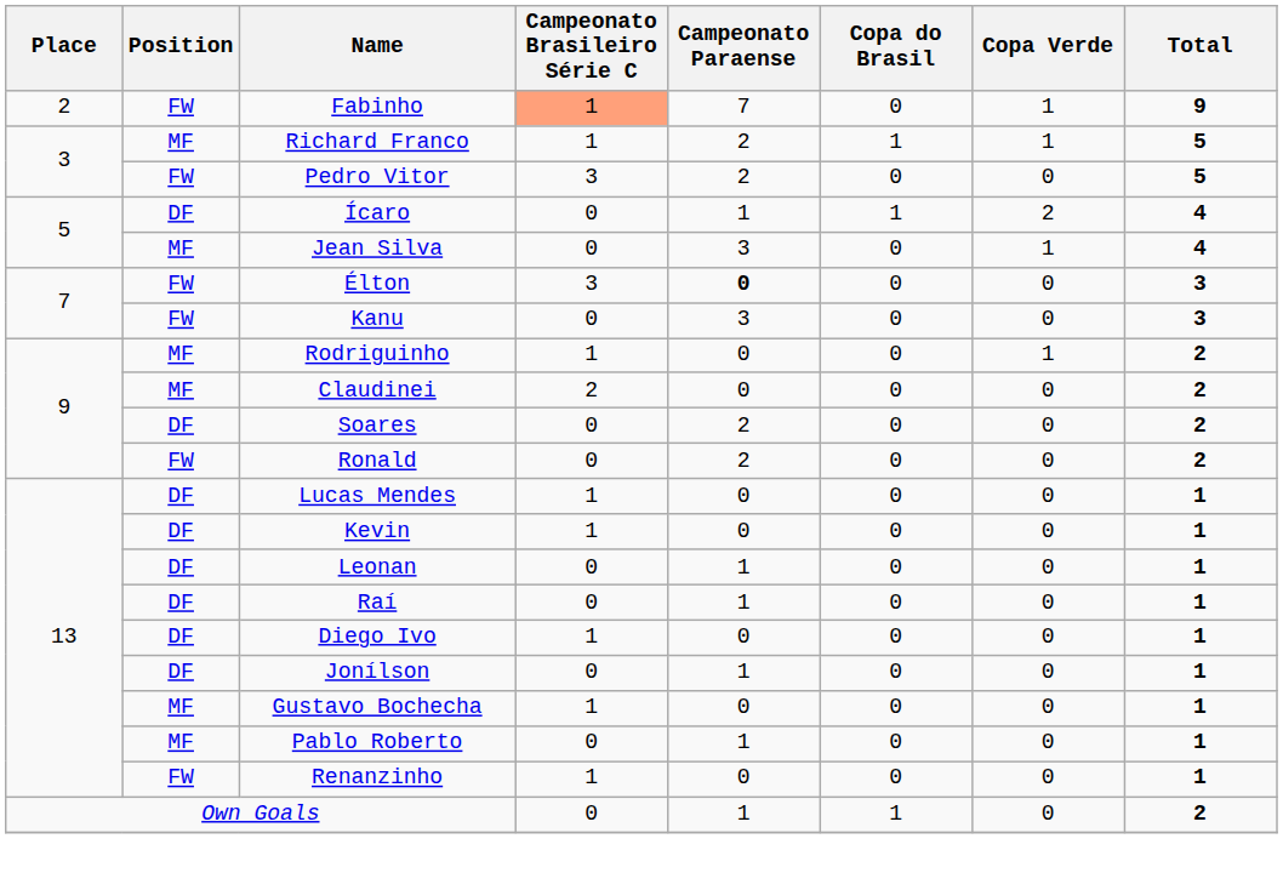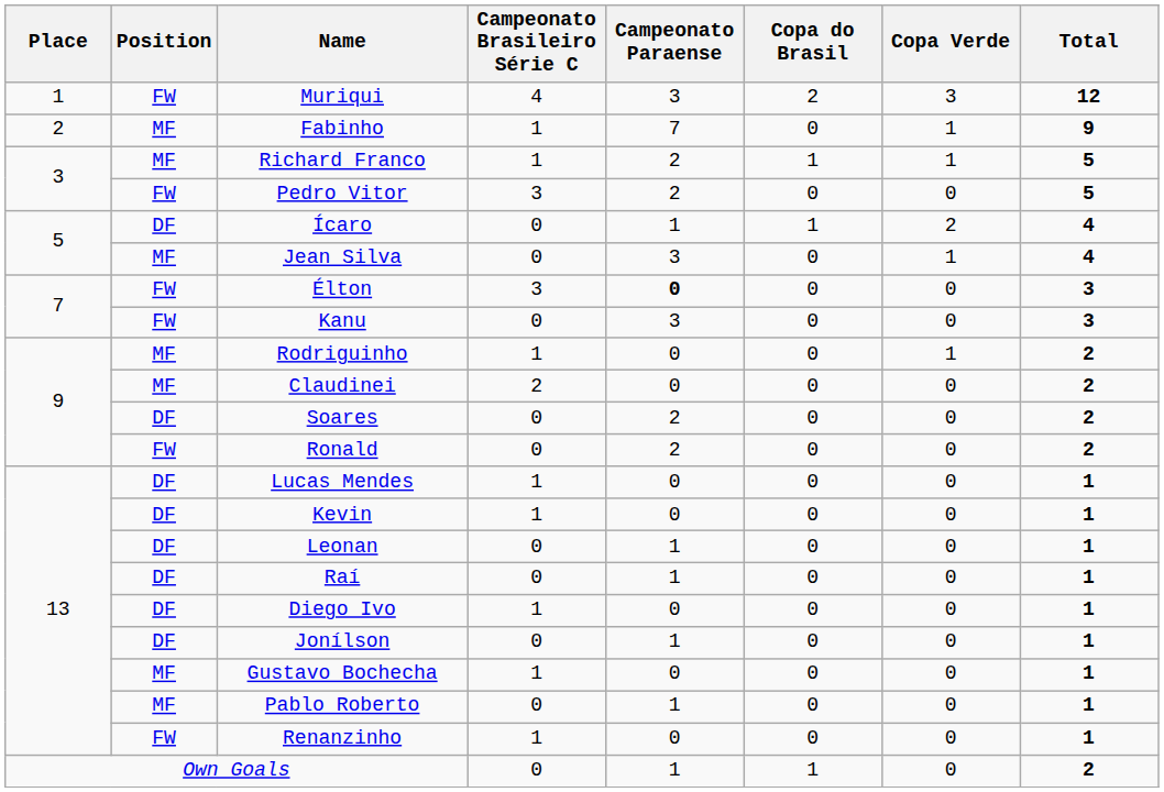 <table class="wikitable" style="font-size: 95%; text-align: center;">
 <tr>
 <th width=60>Place</th>
 <th width=60>Position</th>
 <th width=150>Name</th>
 <th width=80>Campeonato Brasileiro Série C</th>
 <th width=80>Campeonato Paraense</th>
 <th width=80>Copa do Brasil</th>
 <th width=80>Copa Verde</th>
 <th width=80><strong>Total</strong></th>
 </tr>
 <tr>
+<td rowspan="1">1</td>
+<td><a href='#'>FW</a></td>
+<td><a href='#'>Muriqui</a></td>
+<td>4</td>
+<td>3</td>
+<td>2</td>
+<td>3</td>
+<td><strong>12</strong></td>
+</tr>
+<tr>
 <td rowspan="1">2</td>
-<td><a href='#'>FW</a></td>
+<td><a href='#'>MF</a></td>
 <td><a href='#'>Fabinho</a></td>
-<td style="background: lightsalmon;">1</td>
+<td>1</td>
 <td>7</td>
 <td>0</td>
 <td>1</td>
 <td><strong>9</strong></td>
 </tr>
 <tr>
 <td rowspan="2">3</td>
 <td><a href='#'>MF</a></td>
 <td><a href='#'>Richard Franco</a></td>
 <td>1</td>
 <td>2</td>
 <td>1</td>
 <td>1</td>
 <td><strong>5</strong></td>
 </tr>
 <tr>
 <td><a href='#'>FW</a></td>
 <td><a href='#'>Pedro Vitor</a></td>
 <td>3</td>
 <td>2</td>
 <td>0</td>
 <td>0</td>
 <td><strong>5</strong></td>
 </tr>
 <tr>
 <td rowspan="2">5</td>
 <td><a href='#'>DF</a></td>
 <td><a href='#'>Ícaro</a></td>
 <td>0</td>
 <td>1</td>
 <td>1</td>
 <td>2</td>
 <td><strong>4</strong></td>
 </tr>
 <tr>
 <td><a href='#'>MF</a></td>
 <td><a href='#'>Jean Silva</a></td>
 <td>0</td>
 <td>3</td>
 <td>0</td>
 <td>1</td>
 <td><strong>4</strong></td>
 </tr>
 <tr>
 <td rowspan="2">7</td>
 <td><a href='#'>FW</a></td>
 <td><a href='#'>Élton</a></td>
 <td>3</td>
 <td><strong>0</strong></td>
 <td>0</td>
 <td>0</td>
 <td><strong>3</strong></td>
 </tr>
 <tr>
 <td><a href='#'>FW</a></td>
 <td><a href='#'>Kanu</a></td>
 <td>0</td>
 <td>3</td>
 <td>0</td>
 <td>0</td>
 <td><strong>3</strong></td>
 </tr>
 <tr>
 <td rowspan="4">9</td>
 <td><a href='#'>MF</a></td>
 <td><a href='#'>Rodriguinho</a></td>
 <td>1</td>
 <td>0</td>
 <td>0</td>
 <td>1</td>
 <td><strong>2</strong></td>
 </tr>
 <tr>
 <td><a href='#'>MF</a></td>
 <td><a href='#'>Claudinei</a></td>
 <td>2</td>
 <td>0</td>
 <td>0</td>
 <td>0</td>
 <td><strong>2</strong></td>
 </tr>
 <tr>
 <td><a href='#'>DF</a></td>
 <td><a href='#'>Soares</a></td>
 <td>0</td>
 <td>2</td>
 <td>0</td>
 <td>0</td>
 <td><strong>2</strong></td>
 </tr>
 <tr>
 <td><a href='#'>FW</a></td>
 <td><a href='#'>Ronald</a></td>
 <td>0</td>
 <td>2</td>
 <td>0</td>
 <td>0</td>
 <td><strong>2</strong></td>
 </tr>
 <tr>
 <td rowspan="9">13</td>
 <td><a href='#'>DF</a></td>
 <td><a href='#'>Lucas Mendes</a></td>
 <td>1</td>
 <td>0</td>
 <td>0</td>
 <td>0</td>
 <td><strong>1</strong></td>
 </tr>
 <tr>
 <td><a href='#'>DF</a></td>
 <td><a href='#'>Kevin</a></td>
 <td>1</td>
 <td>0</td>
 <td>0</td>
 <td>0</td>
 <td><strong>1</strong></td>
 </tr>
 <tr>
 <td><a href='#'>DF</a></td>
 <td><a href='#'>Leonan</a></td>
 <td>0</td>
 <td>1</td>
 <td>0</td>
 <td>0</td>
 <td><strong>1</strong></td>
 </tr>
 <tr>
 <td><a href='#'>DF</a></td>
 <td><a href='#'>Raí</a></td>
 <td>0</td>
 <td>1</td>
 <td>0</td>
 <td>0</td>
 <td><strong>1</strong></td>
 </tr>
 <tr>
 <td><a href='#'>DF</a></td>
 <td><a href='#'>Diego Ivo</a></td>
 <td>1</td>
 <td>0</td>
 <td>0</td>
 <td>0</td>
 <td><strong>1</strong></td>
 </tr>
 <tr>
 <td><a href='#'>DF</a></td>
 <td><a href='#'>Jonílson</a></td>
 <td>0</td>
 <td>1</td>
 <td>0</td>
 <td>0</td>
 <td><strong>1</strong></td>
 </tr>
 <tr>
 <td><a href='#'>MF</a></td>
 <td><a href='#'>Gustavo Bochecha</a></td>
 <td>1</td>
 <td>0</td>
 <td>0</td>
 <td>0</td>
 <td><strong>1</strong></td>
 </tr>
 <tr>
 <td><a href='#'>MF</a></td>
 <td><a href='#'>Pablo Roberto</a></td>
 <td>0</td>
 <td>1</td>
 <td>0</td>
 <td>0</td>
 <td><strong>1</strong></td>
 </tr>
 <tr>
 <td><a href='#'>FW</a></td>
 <td><a href='#'>Renanzinho</a></td>
 <td>1</td>
 <td>0</td>
 <td>0</td>
 <td>0</td>
 <td><strong>1</strong></td>
 </tr>
 <tr>
 <td colspan="3"><em><a href='#'>Own Goals</a></em></td>
 <td>0</td>
 <td>1</td>
 <td>1</td>
 <td>0</td>
 <td><strong>2</strong></td>
 </tr>
 <tr>
 </tr>
 </table>
